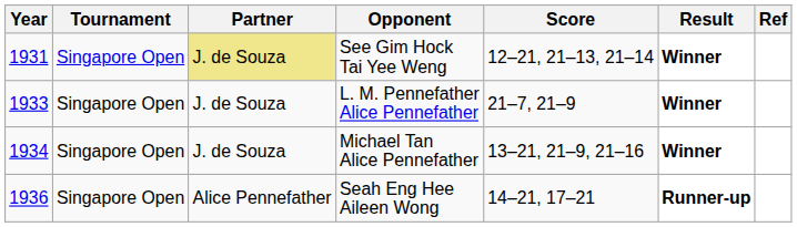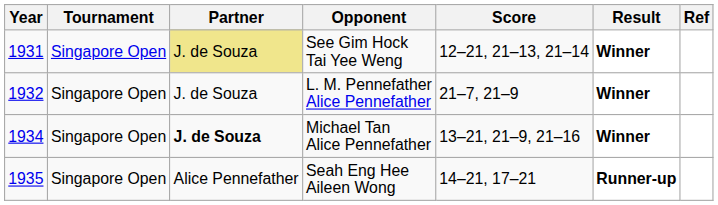 <table class="sortable wikitable" style="font-size:90%;">
 <tr>
 <th>Year</th>
 <th>Tournament</th>
 <th>Partner</th>
 <th>Opponent</th>
 <th>Score</th>
 <th>Result</th>
 <th>Ref</th>
 </tr>
 <tr>
 <td align="center"><a href='#'>1931</a></td>
 <td><a href='#'>Singapore Open</a></td>
 <td style="background: khaki;"> J. de Souza</td>
 <td> See Gim Hock<br> Tai Yee Weng</td>
 <td>12–21, 21–13, 21–14</td>
 <td style="text-align:left; background:white"> <strong>Winner</strong></td>
 <td style="text-align:center; background:white"></td>
 </tr>
 <tr>
-<td align="center"><a href='#'>1933</a></td>
+<td align="center"><a href='#'>1932</a></td>
 <td>Singapore Open</td>
 <td> J. de Souza</td>
 <td> L. M. Pennefather<br> <a href='#'>Alice Pennefather</a></td>
 <td>21–7, 21–9</td>
 <td style="text-align:left; background:white"> <strong>Winner</strong></td>
 <td style="text-align:center; background:white"></td>
 </tr>
 <tr>
 <td align="center"><a href='#'>1934</a></td>
 <td>Singapore Open</td>
-<td> J. de Souza</td>
+<td><strong> J. de Souza</strong></td>
 <td> Michael Tan<br> Alice Pennefather</td>
 <td>13–21, 21–9, 21–16</td>
 <td style="text-align:left; background:white"> <strong>Winner</strong></td>
 <td style="text-align:center; background:white"></td>
 </tr>
 <tr>
-<td align="center"><a href='#'>1936</a></td>
+<td align="center"><a href='#'>1935</a></td>
 <td>Singapore Open</td>
 <td> Alice Pennefather</td>
 <td> Seah Eng Hee<br> Aileen Wong</td>
 <td>14–21, 17–21</td>
 <td style="text-align:left; background:white"> <strong>Runner-up</strong></td>
 <td style="text-align:center; background:white"></td>
 </tr>
 </table>
